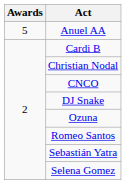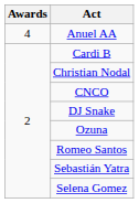 <table class="wikitable" rowspan="2" style="text-align:center;">
 <tr>
 <th scope="col">Awards</th>
 <th scope="col">Act</th>
 </tr>
 <tr>
-<td>5</td>
+<td>4</td>
 <td><a href='#'>Anuel AA</a></td>
 </tr>
 <tr>
 <td rowspan="8">2</td>
 <td><a href='#'>Cardi B</a></td>
 </tr>
 <tr>
 <td><a href='#'>Christian Nodal</a></td>
 </tr>
 <tr>
 <td><a href='#'>CNCO</a></td>
 </tr>
 <tr>
 <td><a href='#'>DJ Snake</a></td>
 </tr>
 <tr>
 <td><a href='#'>Ozuna</a></td>
 </tr>
 <tr>
 <td><a href='#'>Romeo Santos</a></td>
 </tr>
 <tr>
 <td><a href='#'>Sebastián Yatra</a></td>
 </tr>
 <tr>
 <td><a href='#'>Selena Gomez</a></td>
 </tr>
 </table>
